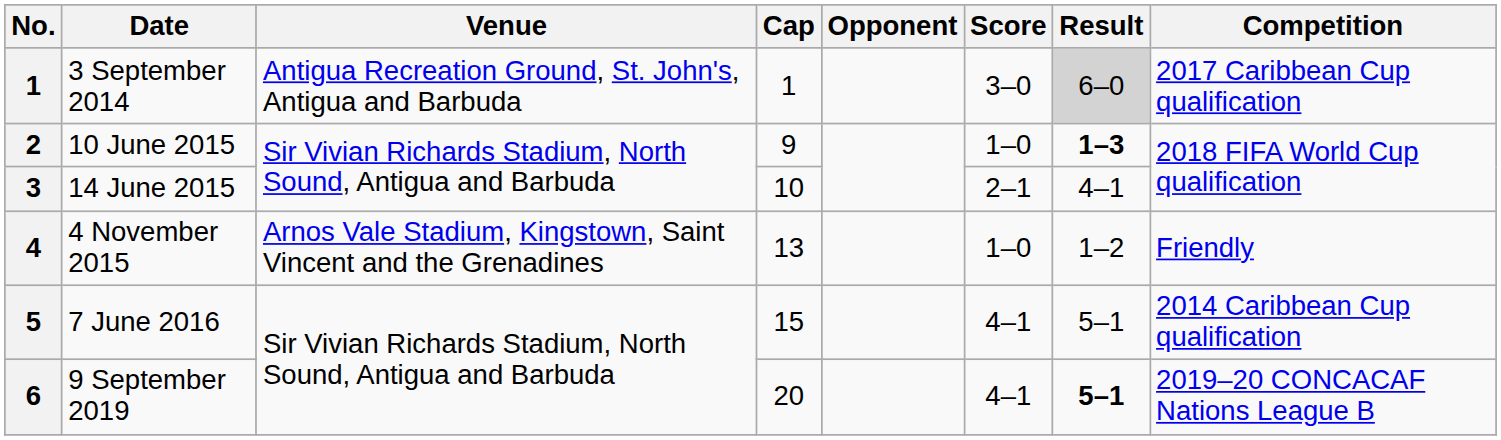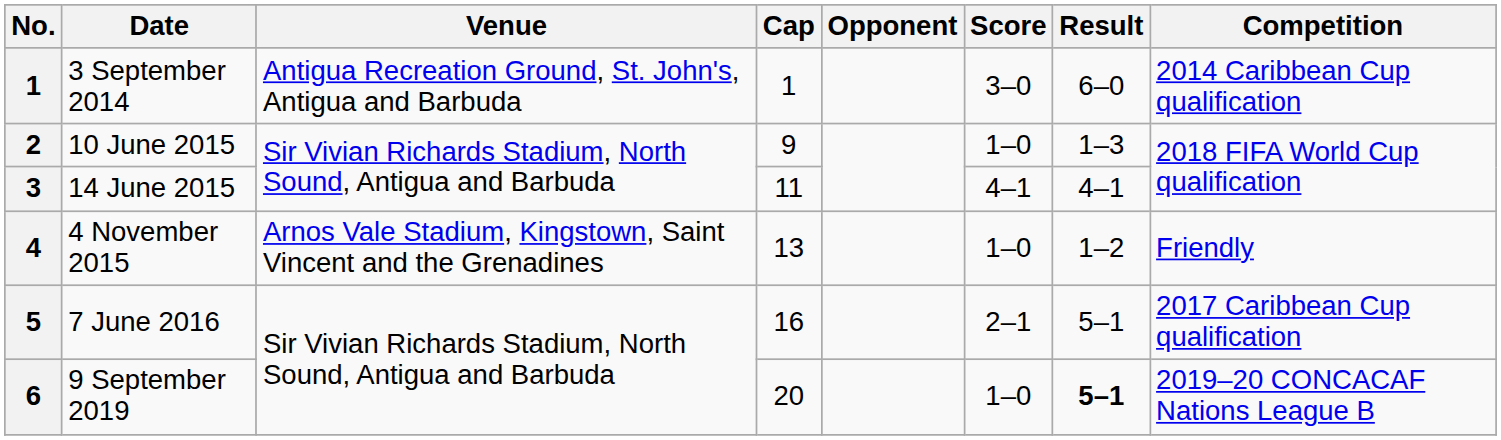 <table class="wikitable sortable plainrowheaders">
 <tr>
 <th scope=col>No.</th>
 <th scope=col data-sort-type=date>Date</th>
 <th scope=col>Venue</th>
 <th scope=col>Cap</th>
 <th scope=col>Opponent</th>
 <th scope=col>Score</th>
 <th scope=col>Result</th>
 <th scope=col>Competition</th>
 </tr>
 <tr>
 <th scope=row>1</th>
 <td>3 September 2014</td>
 <td><a href='#'>Antigua Recreation Ground</a>, <a href='#'>St. John's</a>, Antigua and Barbuda</td>
 <td align=center>1</td>
 <td></td>
 <td align=center>3–0</td>
-<td align=center style="background: lightgrey;">6–0</td>
-<td><a href='#'>2017 Caribbean Cup qualification</a></td>
+<td align=center>6–0</td>
+<td><a href='#'>2014 Caribbean Cup qualification</a></td>
 </tr>
 <tr>
 <th scope=row>2</th>
 <td>10 June 2015</td>
 <td rowspan=2><a href='#'>Sir Vivian Richards Stadium</a>, <a href='#'>North Sound</a>, Antigua and Barbuda</td>
 <td align=center>9</td>
 <td rowspan=2></td>
 <td align=center>1–0</td>
-<td align=center><strong>1–3</strong></td>
+<td align=center>1–3</td>
 <td rowspan=2><a href='#'>2018 FIFA World Cup qualification</a></td>
 </tr>
 <tr>
 <th scope=row>3</th>
 <td>14 June 2015</td>
-<td align=center>10</td>
-<td align=center>2–1</td>
+<td align=center>11</td>
+<td align=center>4–1</td>
 <td align=center>4–1</td>
 </tr>
 <tr>
 <th scope=row>4</th>
 <td>4 November 2015</td>
 <td><a href='#'>Arnos Vale Stadium</a>, <a href='#'>Kingstown</a>, Saint Vincent and the Grenadines</td>
 <td align=center>13</td>
 <td></td>
 <td align=center>1–0</td>
 <td align=center>1–2</td>
 <td><a href='#'>Friendly</a></td>
 </tr>
 <tr>
 <th scope=row>5</th>
 <td>7 June 2016</td>
 <td rowspan=2>Sir Vivian Richards Stadium, North Sound, Antigua and Barbuda</td>
-<td align=center>15</td>
+<td align=center>16</td>
 <td></td>
-<td align=center>4–1</td>
+<td align=center>2–1</td>
 <td align=center>5–1</td>
-<td><a href='#'>2014 Caribbean Cup qualification</a></td>
+<td><a href='#'>2017 Caribbean Cup qualification</a></td>
 </tr>
 <tr>
 <th scope=row>6</th>
 <td>9 September 2019</td>
 <td align=center>20</td>
 <td></td>
-<td align=center>4–1</td>
+<td align=center>1–0</td>
 <td align=center><strong>5–1</strong></td>
 <td><a href='#'>2019–20 CONCACAF Nations League B</a></td>
 </tr>
 </table>
